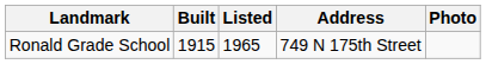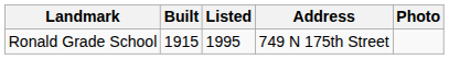 <table class="wikitable">
 <tr>
 <th>Landmark</th>
 <th>Built</th>
 <th>Listed</th>
 <th>Address</th>
 <th>Photo</th>
 </tr>
 <tr>
 <td>Ronald Grade School</td>
 <td>1915</td>
-<td>1965</td>
+<td>1995</td>
 <td>749 N 175th Street</td>
 <td></td>
 </tr>
 </table>
